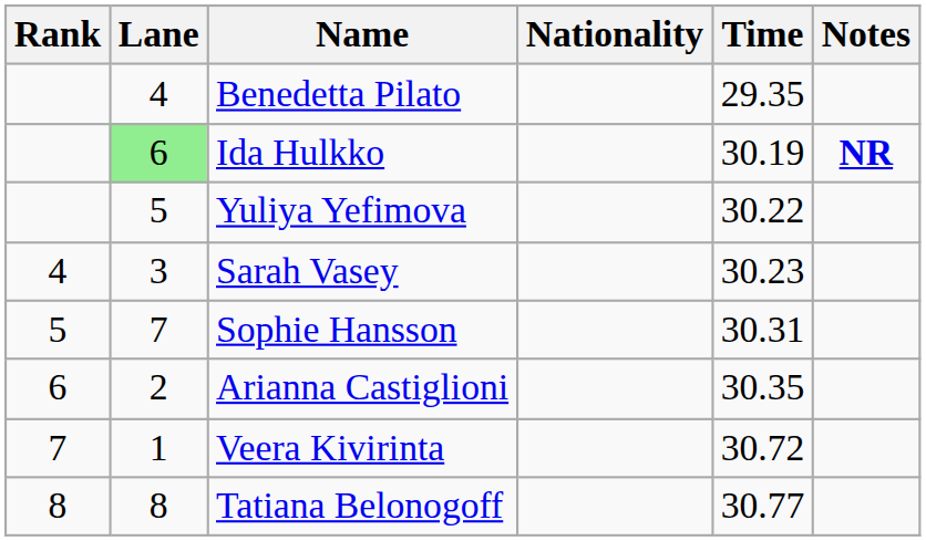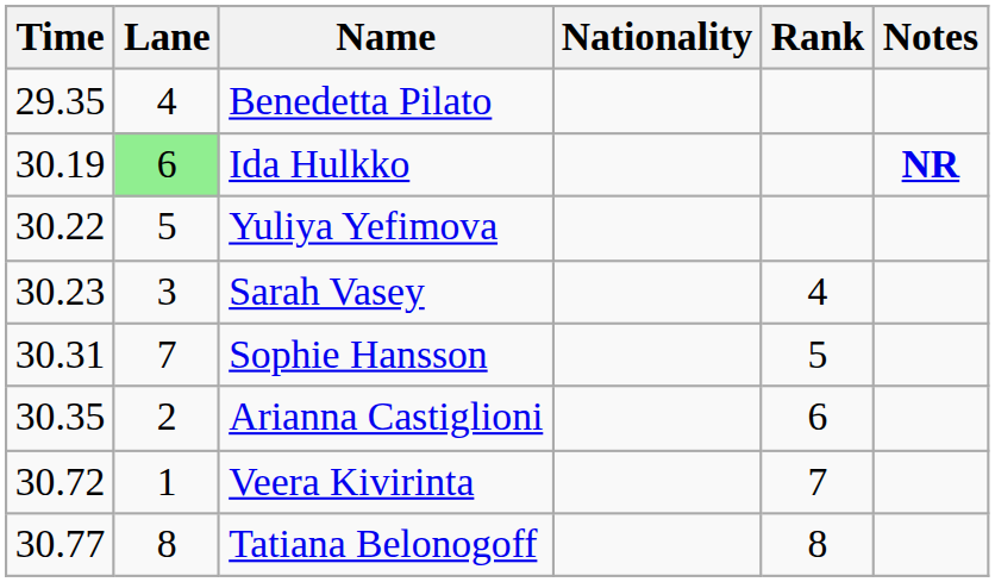 <table class="wikitable sortable" style="text-align:center">
 <tr>
-<th>Rank</th>
+<th>Time</th>
 <th>Lane</th>
 <th>Name</th>
 <th>Nationality</th>
-<th>Time</th>
+<th>Rank</th>
 <th>Notes</th>
 </tr>
 <tr>
-<td></td>
+<td>29.35</td>
 <td>4</td>
 <td align=left><a href='#'>Benedetta Pilato</a></td>
 <td align=left></td>
-<td>29.35</td>
+<td></td>
 <td></td>
 </tr>
 <tr>
-<td></td>
+<td>30.19</td>
 <td style="background: lightgreen;">6</td>
 <td align=left><a href='#'>Ida Hulkko</a></td>
 <td align=left></td>
-<td>30.19</td>
+<td></td>
 <td><strong><a href='#'>NR</a></strong></td>
 </tr>
 <tr>
-<td></td>
+<td>30.22</td>
 <td>5</td>
 <td align=left><a href='#'>Yuliya Yefimova</a></td>
 <td align=left></td>
-<td>30.22</td>
+<td></td>
 <td></td>
 </tr>
 <tr>
-<td>4</td>
+<td>30.23</td>
 <td>3</td>
 <td align=left><a href='#'>Sarah Vasey</a></td>
 <td align=left></td>
-<td>30.23</td>
+<td>4</td>
 <td></td>
 </tr>
 <tr>
-<td>5</td>
+<td>30.31</td>
 <td>7</td>
 <td align=left><a href='#'>Sophie Hansson</a></td>
 <td align=left></td>
-<td>30.31</td>
+<td>5</td>
 <td></td>
 </tr>
 <tr>
-<td>6</td>
+<td>30.35</td>
 <td>2</td>
 <td align=left><a href='#'>Arianna Castiglioni</a></td>
 <td align=left></td>
-<td>30.35</td>
+<td>6</td>
 <td></td>
 </tr>
 <tr>
-<td>7</td>
+<td>30.72</td>
 <td>1</td>
 <td align=left><a href='#'>Veera Kivirinta</a></td>
 <td align=left></td>
-<td>30.72</td>
+<td>7</td>
 <td></td>
 </tr>
 <tr>
-<td>8</td>
+<td>30.77</td>
 <td>8</td>
 <td align=left><a href='#'>Tatiana Belonogoff</a></td>
 <td align=left></td>
-<td>30.77</td>
+<td>8</td>
 <td></td>
 </tr>
 </table>
